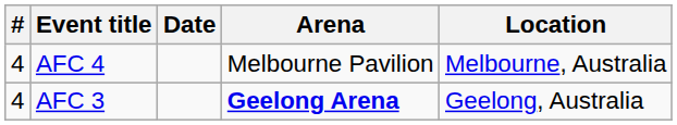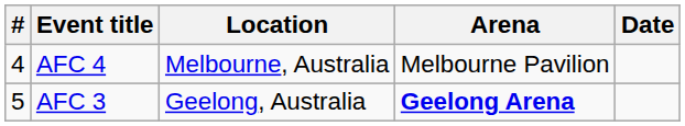 <table class="sortable wikitable succession-box" style="font-size:90%;">
 <tr>
 <th scope="col">#</th>
 <th scope="col">Event title</th>
+<th scope="col">Location</th>
+<th scope="col">Arena</th>
 <th scope="col">Date</th>
-<th scope="col">Arena</th>
-<th scope="col">Location</th>
 </tr>
 <tr>
 <td align="center">4</td>
 <td><a href='#'>AFC 4</a></td>
+<td><a href='#'>Melbourne</a>, Australia</td>
+<td>Melbourne Pavilion</td>
 <td></td>
-<td>Melbourne Pavilion</td>
-<td><a href='#'>Melbourne</a>, Australia</td>
 </tr>
 <tr>
-<td align="center">4</td>
+<td align="center">5</td>
 <td><a href='#'>AFC 3</a></td>
+<td><a href='#'>Geelong</a>, Australia</td>
+<td><strong><a href='#'>Geelong Arena</a></strong></td>
 <td></td>
-<td><strong><a href='#'>Geelong Arena</a></strong></td>
-<td><a href='#'>Geelong</a>, Australia</td>
 </tr>
 </table>
